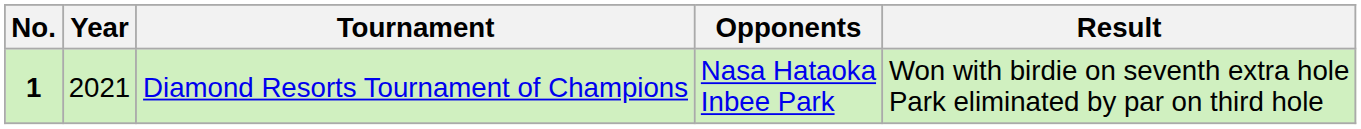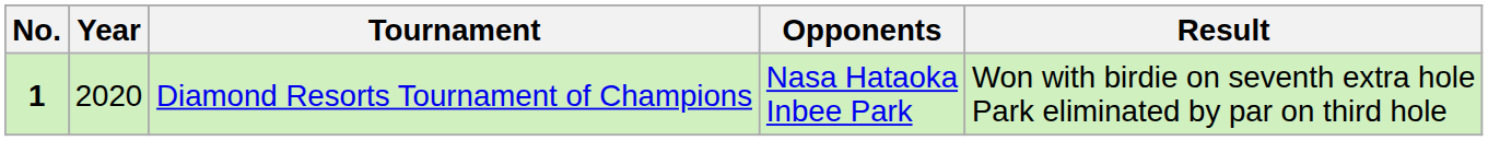 <table class="wikitable" style="font-size:95%;">
 <tr>
 <th>No.</th>
 <th>Year</th>
 <th>Tournament</th>
 <th>Opponents</th>
 <th>Result</th>
 </tr>
 <tr style="background:#D0F0C0;">
 <td align=center><strong>1</strong></td>
-<td>2021</td>
+<td>2020</td>
 <td><a href='#'>Diamond Resorts Tournament of Champions</a></td>
 <td> <a href='#'>Nasa Hataoka</a> <br>  <a href='#'>Inbee Park</a></td>
 <td>Won with birdie on seventh extra hole <br> Park eliminated by par on third hole</td>
 </tr>
 </table>
